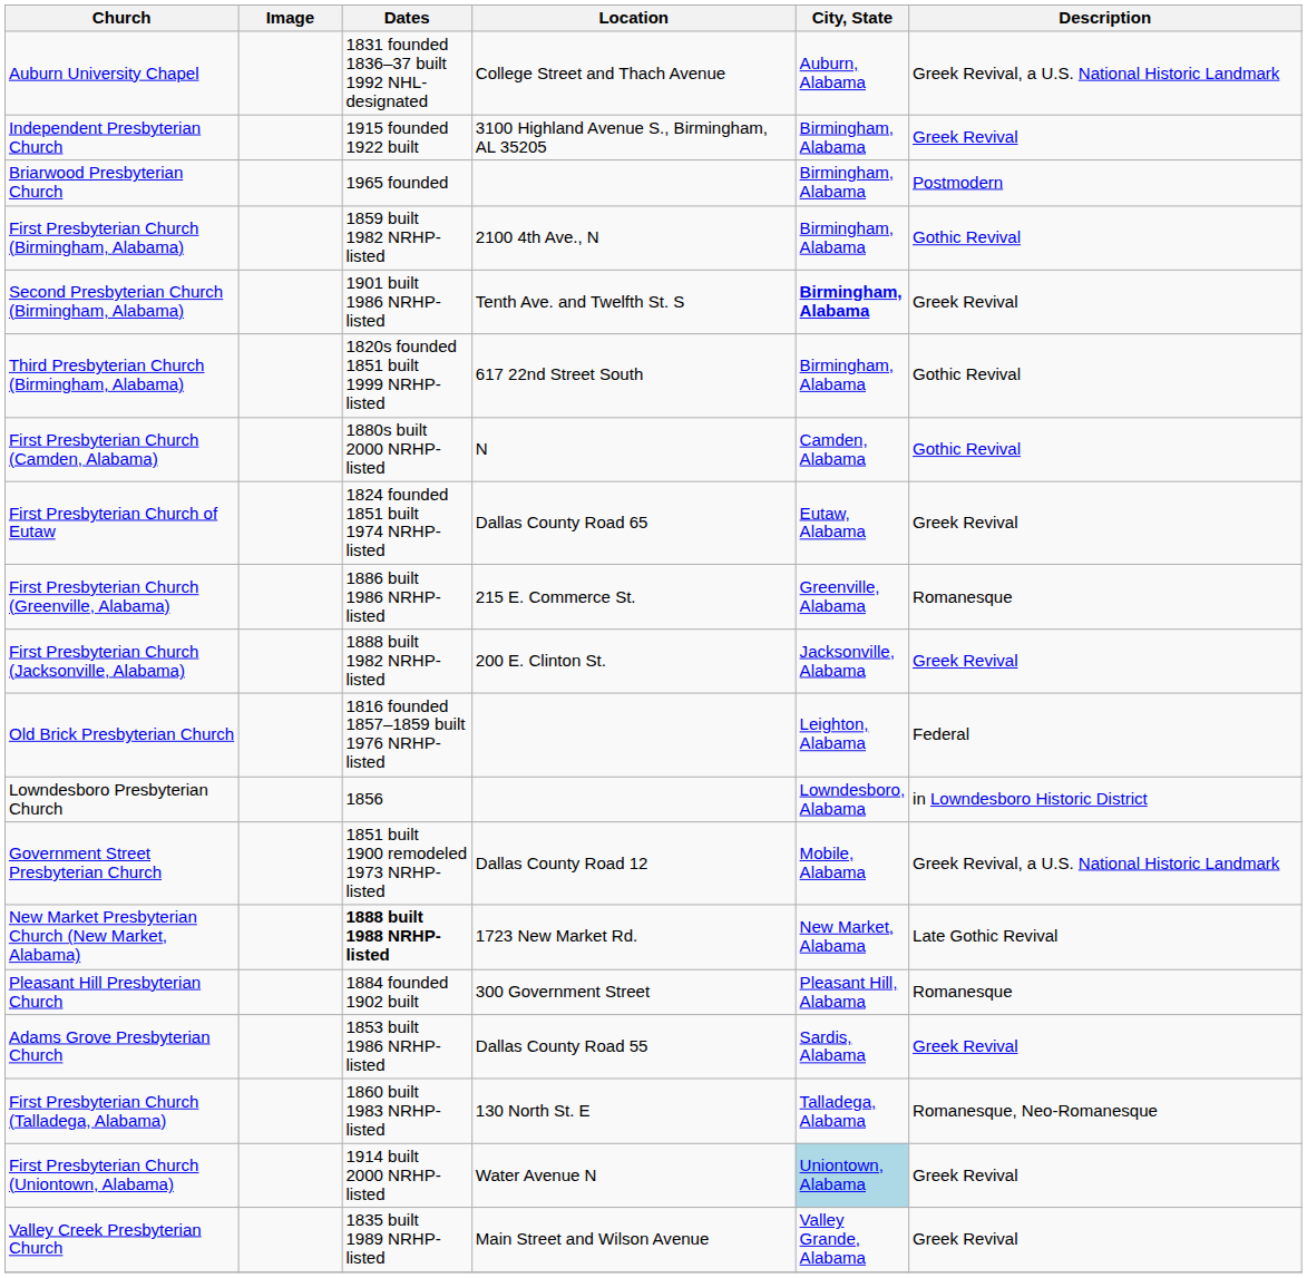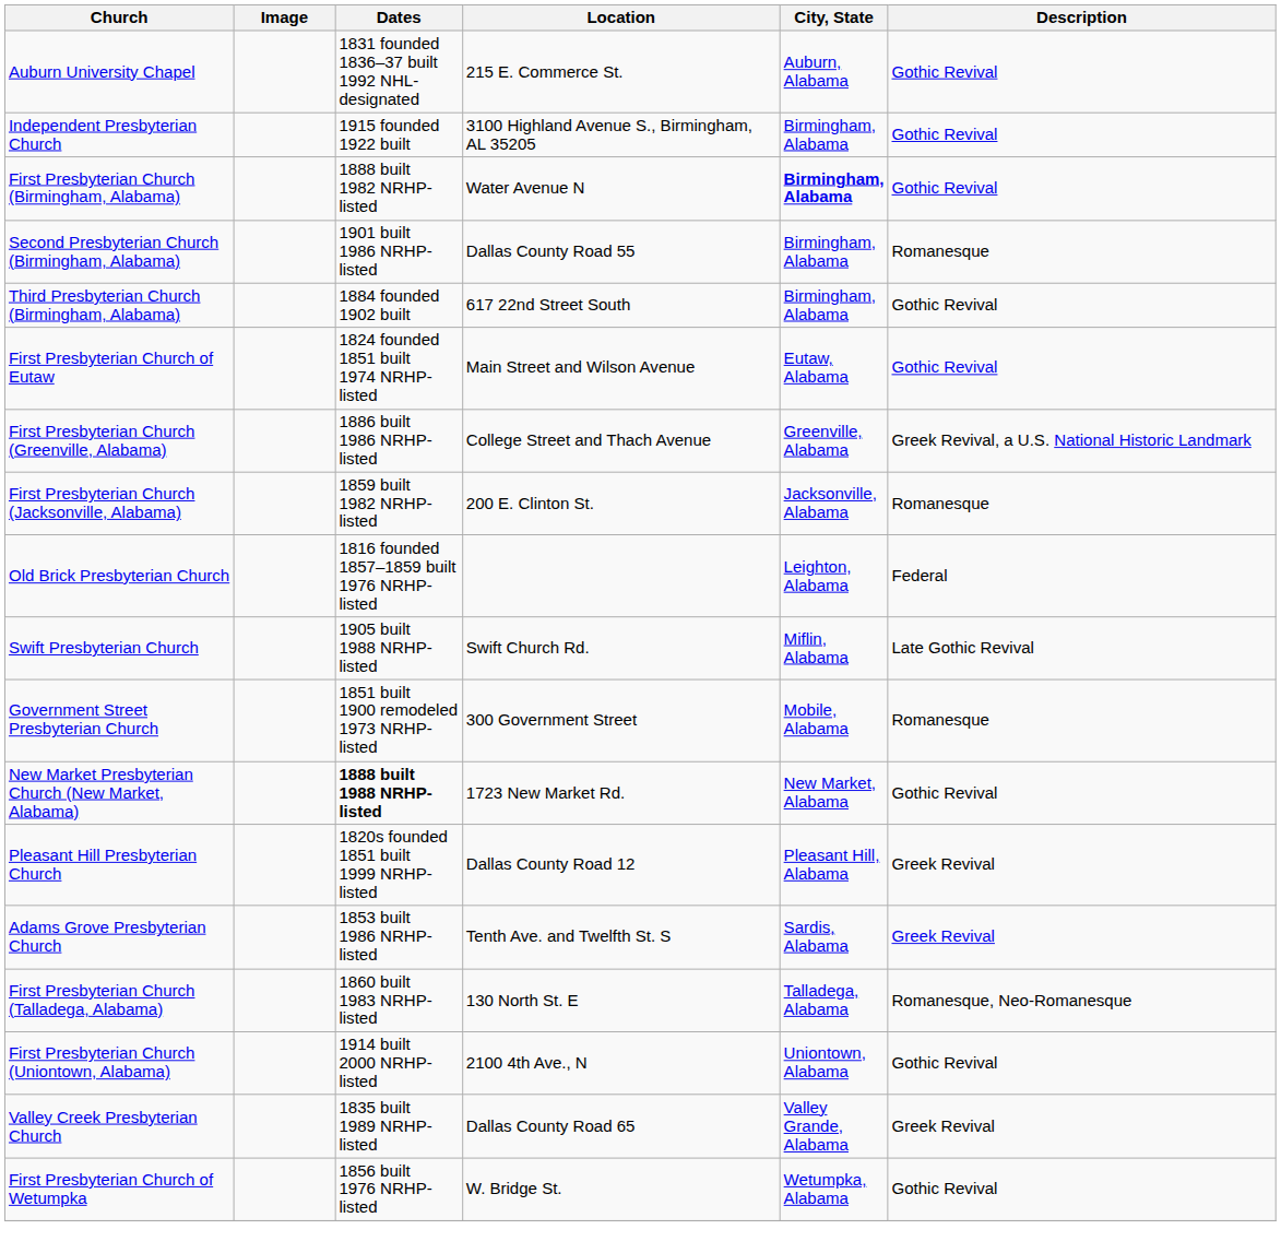 <table class="wikitable sortable" style="width:98%">
 <tr>
 <th width = 18%><strong>Church</strong></th>
 <th width = 8% class="unsortable"><strong>Image</strong></th>
 <th width = 10%><strong>Dates</strong></th>
 <th width = 25%><strong>Location</strong></th>
 <th width = 8%><strong>City, State</strong></th>
 <th class="unsortable"><strong>Description</strong></th>
 </tr>
 <tr>
 <td><a href='#'>Auburn University Chapel</a></td>
 <td></td>
 <td>1831 founded<br>1836–37 built<br>1992 NHL-designated</td>
-<td>College Street and Thach Avenue<br><small></small></td>
+<td>215 E. Commerce St.<br><small></small></td>
 <td><a href='#'>Auburn, Alabama</a></td>
-<td>Greek Revival, a U.S. <a href='#'>National Historic Landmark</a></td>
+<td><a href='#'>Gothic Revival</a></td>
 </tr>
 <tr>
 <td><a href='#'>Independent Presbyterian Church</a></td>
 <td></td>
 <td>1915 founded<br>1922 built</td>
 <td>3100 Highland Avenue S., Birmingham, AL 35205</td>
 <td><a href='#'>Birmingham, Alabama</a></td>
-<td><a href='#'>Greek Revival</a></td>
-</tr>
-<tr>
-<td><a href='#'>Briarwood Presbyterian Church</a></td>
-<td></td>
-<td>1965 founded</td>
-<td><small></small></td>
-<td><a href='#'>Birmingham, Alabama</a></td>
-<td><a href='#'>Postmodern</a></td>
+<td><a href='#'>Gothic Revival</a></td>
 </tr>
 <tr>
 <td><a href='#'>First Presbyterian Church (Birmingham, Alabama)</a></td>
 <td></td>
-<td>1859 built<br>1982 NRHP-listed</td>
-<td>2100 4th Ave., N<br><small></small></td>
-<td><a href='#'>Birmingham, Alabama</a></td>
+<td>1888 built<br>1982 NRHP-listed</td>
+<td>Water Avenue N<br><small></small></td>
+<td><strong><a href='#'>Birmingham, Alabama</a></strong></td>
 <td><a href='#'>Gothic Revival</a></td>
 </tr>
 <tr>
 <td><a href='#'>Second Presbyterian Church (Birmingham, Alabama)</a></td>
 <td></td>
 <td>1901 built<br>1986 NRHP-listed</td>
-<td>Tenth Ave. and Twelfth St. S<br><small></small></td>
-<td><strong><a href='#'>Birmingham, Alabama</a></strong></td>
-<td>Greek Revival</td>
+<td>Dallas County Road 55<br><small></small></td>
+<td><a href='#'>Birmingham, Alabama</a></td>
+<td>Romanesque</td>
 </tr>
 <tr>
 <td><a href='#'>Third Presbyterian Church (Birmingham, Alabama)</a></td>
 <td></td>
-<td>1820s founded<br> 1851 built<br>1999 NRHP-listed</td>
+<td>1884 founded<br>1902 built<br></td>
 <td>617 22nd Street South<br><small></small></td>
 <td><a href='#'>Birmingham, Alabama</a></td>
 <td>Gothic Revival</td>
 </tr>
 <tr>
-<td><a href='#'>First Presbyterian Church (Camden, Alabama)</a></td>
-<td></td>
-<td>1880s built<br>2000 NRHP-listed</td>
-<td>N<br><small></small></td>
-<td><a href='#'>Camden, Alabama</a></td>
-<td><a href='#'>Gothic Revival</a></td>
-</tr>
-<tr>
 <td><a href='#'>First Presbyterian Church of Eutaw</a></td>
 <td></td>
 <td>1824 founded<br> 1851 built<br>1974 NRHP-listed</td>
-<td>Dallas County Road 65<br><small></small></td>
+<td>Main Street and Wilson Avenue<br><small></small></td>
 <td><a href='#'>Eutaw, Alabama</a></td>
-<td>Greek Revival</td>
+<td><a href='#'>Gothic Revival</a></td>
 </tr>
 <tr>
 <td><a href='#'>First Presbyterian Church (Greenville, Alabama)</a></td>
 <td></td>
 <td>1886 built<br>1986 NRHP-listed</td>
-<td>215 E. Commerce St.<br><small></small></td>
+<td>College Street and Thach Avenue<br><small></small></td>
 <td><a href='#'>Greenville, Alabama</a></td>
-<td>Romanesque</td>
+<td>Greek Revival, a U.S. <a href='#'>National Historic Landmark</a></td>
 </tr>
 <tr>
 <td><a href='#'>First Presbyterian Church (Jacksonville, Alabama)</a></td>
 <td></td>
-<td>1888 built<br>1982 NRHP-listed</td>
+<td>1859 built<br>1982 NRHP-listed</td>
 <td>200 E. Clinton St.<br><small></small></td>
 <td><a href='#'>Jacksonville, Alabama</a></td>
-<td><a href='#'>Greek Revival</a></td>
+<td>Romanesque</td>
 </tr>
 <tr>
 <td><a href='#'>Old Brick Presbyterian Church</a></td>
 <td></td>
 <td>1816 founded<br>1857–1859 built<br>1976 NRHP-listed</td>
 <td><small></small></td>
 <td><a href='#'>Leighton, Alabama</a></td>
 <td>Federal</td>
 </tr>
 <tr>
-<td>Lowndesboro Presbyterian Church</td>
+<td><a href='#'>Swift Presbyterian Church</a></td>
 <td></td>
-<td>1856</td>
-<td></td>
-<td><a href='#'>Lowndesboro, Alabama</a></td>
-<td>in <a href='#'>Lowndesboro Historic District</a></td>
+<td>1905 built<br>1988 NRHP-listed</td>
+<td>Swift Church Rd.<br><small></small></td>
+<td><a href='#'>Miflin, Alabama</a></td>
+<td>Late Gothic Revival</td>
 </tr>
 <tr>
 <td><a href='#'>Government Street Presbyterian Church</a></td>
 <td></td>
 <td>1851 built<br>1900 remodeled<br>1973 NRHP-listed</td>
-<td>Dallas County Road 12<br><small></small></td>
+<td>300 Government Street<br><small></small></td>
 <td><a href='#'>Mobile, Alabama</a></td>
-<td>Greek Revival, a U.S. <a href='#'>National Historic Landmark</a></td>
+<td>Romanesque</td>
 </tr>
 <tr>
 <td><a href='#'>New Market Presbyterian Church (New Market, Alabama)</a></td>
 <td></td>
 <td><strong>1888 built<br>1988 NRHP-listed</strong></td>
 <td>1723 New Market Rd.<br><small></small></td>
 <td><a href='#'>New Market, Alabama</a></td>
-<td>Late Gothic Revival</td>
+<td>Gothic Revival</td>
 </tr>
 <tr>
 <td><a href='#'>Pleasant Hill Presbyterian Church</a></td>
 <td></td>
-<td>1884 founded<br>1902 built<br></td>
-<td>300 Government Street<br><small></small></td>
+<td>1820s founded<br> 1851 built<br>1999 NRHP-listed</td>
+<td>Dallas County Road 12<br><small></small></td>
 <td><a href='#'>Pleasant Hill, Alabama</a></td>
-<td>Romanesque</td>
+<td>Greek Revival</td>
 </tr>
 <tr>
 <td><a href='#'>Adams Grove Presbyterian Church</a></td>
 <td></td>
 <td>1853 built<br>1986 NRHP-listed</td>
-<td>Dallas County Road 55<br><small></small></td>
+<td>Tenth Ave. and Twelfth St. S<br><small></small></td>
 <td><a href='#'>Sardis, Alabama</a></td>
 <td><a href='#'>Greek Revival</a></td>
 </tr>
 <tr>
 <td><a href='#'>First Presbyterian Church (Talladega, Alabama)</a></td>
 <td></td>
 <td>1860 built<br>1983 NRHP-listed</td>
 <td>130 North St. E<br><small></small></td>
 <td><a href='#'>Talladega, Alabama</a></td>
 <td>Romanesque, Neo-Romanesque</td>
 </tr>
 <tr>
 <td><a href='#'>First Presbyterian Church (Uniontown, Alabama)</a></td>
 <td></td>
 <td>1914 built<br>2000 NRHP-listed</td>
-<td>Water Avenue N<br><small></small></td>
-<td style="background: lightblue;"><a href='#'>Uniontown, Alabama</a></td>
-<td>Greek Revival</td>
+<td>2100 4th Ave., N<br><small></small></td>
+<td><a href='#'>Uniontown, Alabama</a></td>
+<td>Gothic Revival</td>
 </tr>
 <tr>
 <td><a href='#'>Valley Creek Presbyterian Church</a></td>
 <td></td>
 <td>1835 built<br>1989 NRHP-listed</td>
-<td>Main Street and Wilson Avenue<br><small></small></td>
+<td>Dallas County Road 65<br><small></small></td>
 <td><a href='#'>Valley Grande, Alabama</a></td>
 <td>Greek Revival</td>
 </tr>
 <tr>
+<td><a href='#'>First Presbyterian Church of Wetumpka</a></td>
+<td></td>
+<td>1856 built<br>1976 NRHP-listed</td>
+<td>W. Bridge St.<br><small></small></td>
+<td><a href='#'>Wetumpka, Alabama</a></td>
+<td>Gothic Revival</td>
+</tr>
+<tr>
 </tr>
 </table>
